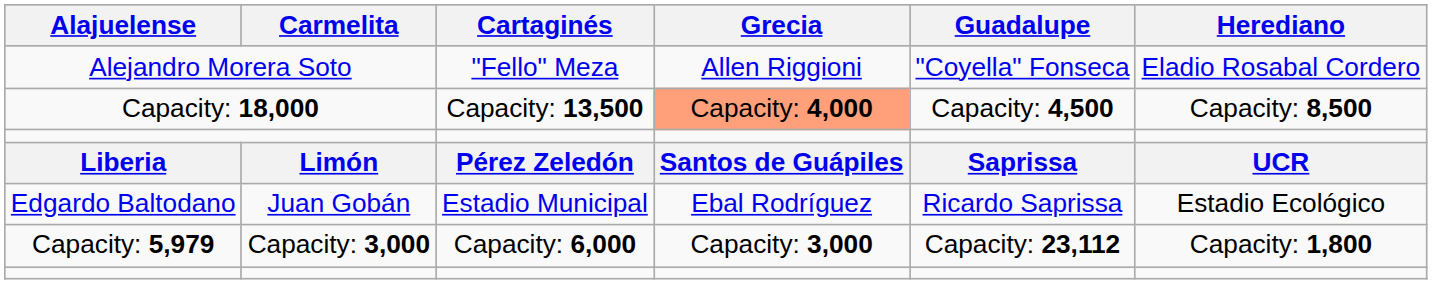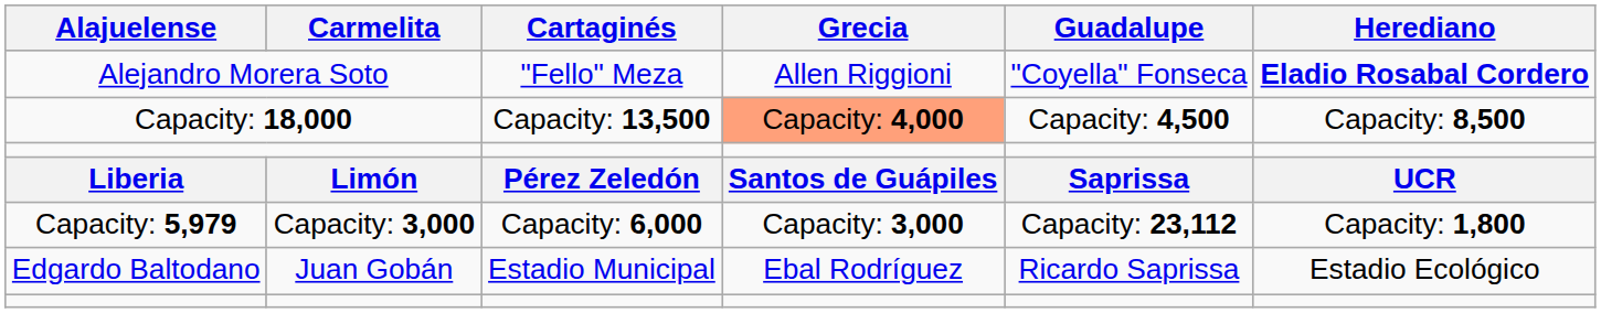 <table class="wikitable" style="text-align:center">
 <tr>
 <th><a href='#'>Alajuelense</a></th>
 <th><a href='#'>Carmelita</a></th>
 <th><a href='#'>Cartaginés</a></th>
 <th><a href='#'>Grecia</a></th>
 <th><a href='#'>Guadalupe</a></th>
 <th><a href='#'>Herediano</a></th>
 </tr>
 <tr>
 <td colspan="2"><a href='#'>Alejandro Morera Soto</a></td>
 <td><a href='#'>"Fello" Meza</a></td>
 <td><a href='#'>Allen Riggioni</a></td>
 <td><a href='#'>"Coyella" Fonseca</a></td>
-<td><a href='#'>Eladio Rosabal Cordero</a></td>
+<td><strong><a href='#'>Eladio Rosabal Cordero</a></strong></td>
 </tr>
 <tr>
 <td colspan="2">Capacity: <strong>18,000</strong></td>
 <td>Capacity: <strong>13,500</strong></td>
 <td style="background: lightsalmon;">Capacity: <strong>4,000</strong></td>
 <td>Capacity: <strong>4,500</strong></td>
 <td>Capacity: <strong>8,500</strong></td>
 </tr>
 <tr>
 <td colspan="2"></td>
 <td></td>
 <td></td>
 <td></td>
 <td></td>
 </tr>
 <tr>
 <th><a href='#'>Liberia</a></th>
 <th><a href='#'>Limón</a></th>
 <th><a href='#'>Pérez Zeledón</a></th>
 <th><a href='#'>Santos de Guápiles</a></th>
 <th><a href='#'>Saprissa</a></th>
 <th><a href='#'>UCR</a></th>
 </tr>
 <tr>
+<td>Capacity: <strong>5,979</strong></td>
+<td>Capacity: <strong>3,000</strong></td>
+<td>Capacity: <strong>6,000</strong></td>
+<td>Capacity: <strong>3,000</strong></td>
+<td>Capacity: <strong>23,112</strong></td>
+<td>Capacity: <strong>1,800</strong></td>
+</tr>
+<tr>
 <td><a href='#'>Edgardo Baltodano</a></td>
 <td><a href='#'>Juan Gobán</a></td>
 <td><a href='#'>Estadio Municipal</a></td>
 <td><a href='#'>Ebal Rodríguez</a></td>
 <td><a href='#'>Ricardo Saprissa</a></td>
 <td>Estadio Ecológico</td>
-</tr>
-<tr>
-<td>Capacity: <strong>5,979</strong></td>
-<td>Capacity: <strong>3,000</strong></td>
-<td>Capacity: <strong>6,000</strong></td>
-<td>Capacity: <strong>3,000</strong></td>
-<td>Capacity: <strong>23,112</strong></td>
-<td>Capacity: <strong>1,800</strong></td>
 </tr>
 <tr>
 <td></td>
 <td></td>
 <td></td>
 <td></td>
 <td></td>
 <td></td>
 </tr>
 </table>
